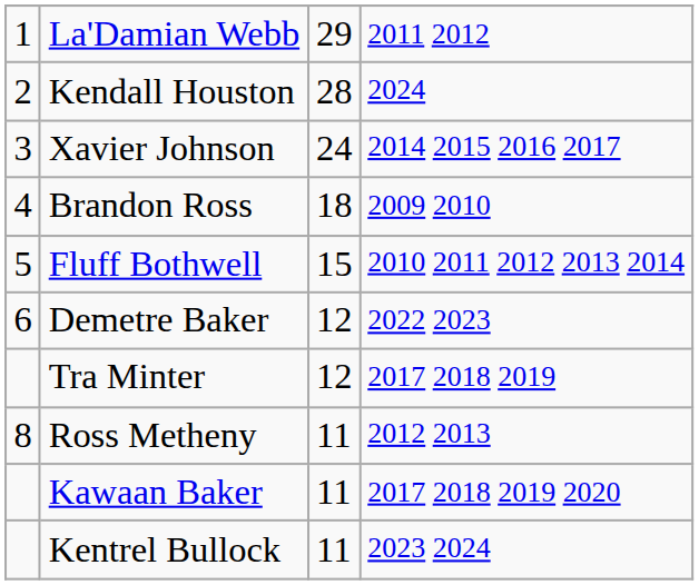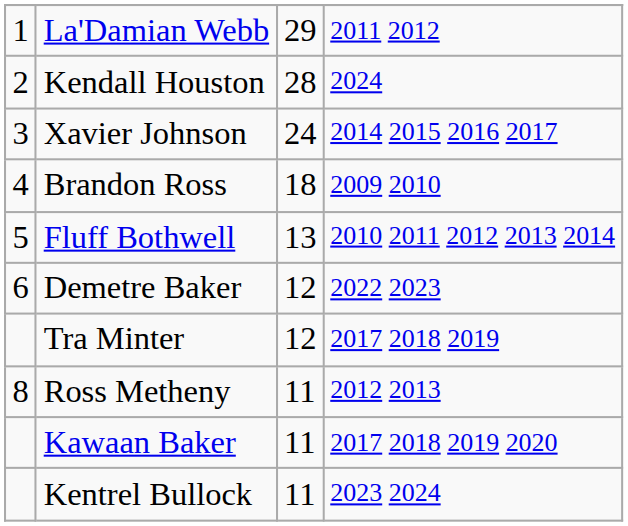 <table class="wikitable">
 <tr>
 </tr>
 <tr>
 <td>1</td>
 <td><a href='#'>La'Damian Webb</a></td>
 <td>29</td>
 <td style="font-size:80%;"><a href='#'>2011</a> <a href='#'>2012</a></td>
 </tr>
 <tr>
 <td>2</td>
 <td>Kendall Houston</td>
 <td>28</td>
 <td style="font-size:80%;"><a href='#'>2024</a></td>
 </tr>
 <tr>
 <td>3</td>
 <td>Xavier Johnson</td>
 <td>24</td>
 <td style="font-size:80%;"><a href='#'>2014</a> <a href='#'>2015</a> <a href='#'>2016</a> <a href='#'>2017</a></td>
 </tr>
 <tr>
 <td>4</td>
 <td>Brandon Ross</td>
 <td>18</td>
 <td style="font-size:80%;"><a href='#'>2009</a> <a href='#'>2010</a></td>
 </tr>
 <tr>
 <td>5</td>
 <td><a href='#'>Fluff Bothwell</a></td>
-<td>15</td>
+<td>13</td>
 <td style="font-size:80%;"><a href='#'>2010</a> <a href='#'>2011</a> <a href='#'>2012</a> <a href='#'>2013</a> <a href='#'>2014</a></td>
 </tr>
 <tr>
 <td>6</td>
 <td>Demetre Baker</td>
 <td>12</td>
 <td style="font-size:80%;"><a href='#'>2022</a> <a href='#'>2023</a></td>
 </tr>
 <tr>
 <td></td>
 <td>Tra Minter</td>
 <td>12</td>
 <td style="font-size:80%;"><a href='#'>2017</a> <a href='#'>2018</a> <a href='#'>2019</a></td>
 </tr>
 <tr>
 <td>8</td>
 <td>Ross Metheny</td>
 <td>11</td>
 <td style="font-size:80%;"><a href='#'>2012</a> <a href='#'>2013</a></td>
 </tr>
 <tr>
 <td></td>
 <td><a href='#'>Kawaan Baker</a></td>
 <td>11</td>
 <td style="font-size:80%;"><a href='#'>2017</a> <a href='#'>2018</a> <a href='#'>2019</a> <a href='#'>2020</a></td>
 </tr>
 <tr>
 <td></td>
 <td>Kentrel Bullock</td>
 <td>11</td>
 <td style="font-size:80%;"><a href='#'>2023</a> <a href='#'>2024</a></td>
 </tr>
 </table>
